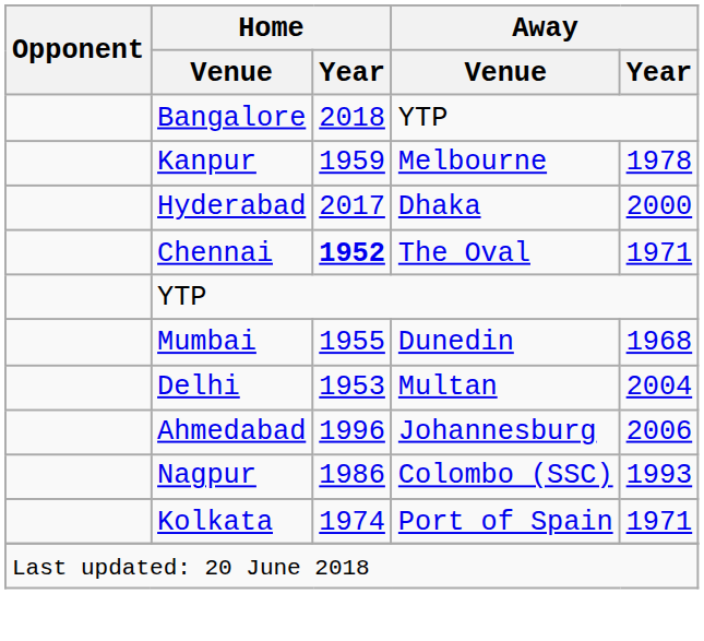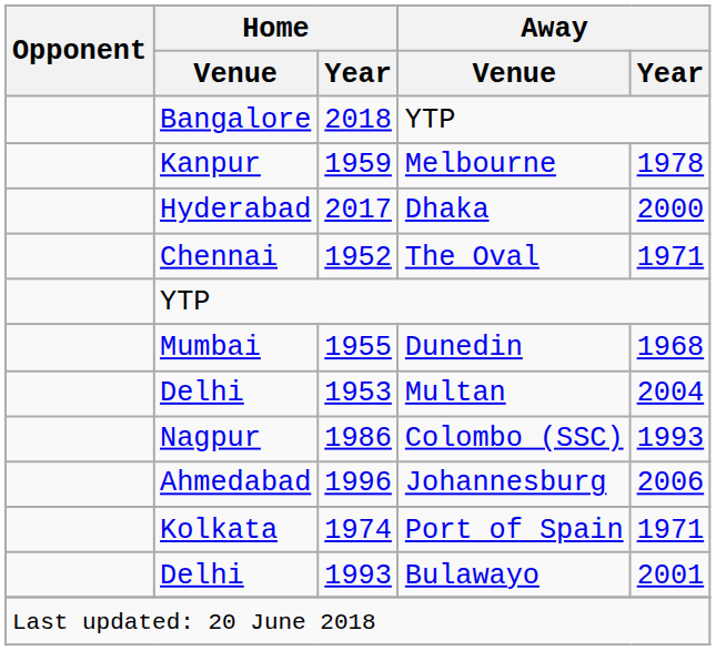 <table class="wikitable sortable">
 <tr>
 <th rowspan="2">Opponent</th>
 <th colspan="2">Home</th>
 <th colspan="2">Away</th>
 </tr>
 <tr>
 <th>Venue</th>
 <th>Year</th>
 <th>Venue</th>
 <th>Year</th>
 </tr>
 <tr>
 <td></td>
 <td><a href='#'>Bangalore</a></td>
 <td><a href='#'>2018</a></td>
 <td colspan=2>YTP</td>
 </tr>
 <tr>
 <td></td>
 <td><a href='#'>Kanpur</a></td>
 <td><a href='#'>1959</a></td>
 <td><a href='#'>Melbourne</a></td>
 <td><a href='#'>1978</a></td>
 </tr>
 <tr>
 <td></td>
 <td><a href='#'>Hyderabad</a></td>
 <td><a href='#'>2017</a></td>
 <td><a href='#'>Dhaka</a></td>
 <td><a href='#'>2000</a></td>
 </tr>
 <tr>
 <td></td>
 <td><a href='#'>Chennai</a></td>
-<td><strong><a href='#'>1952</a></strong></td>
+<td><a href='#'>1952</a></td>
 <td><a href='#'>The Oval</a></td>
 <td><a href='#'>1971</a></td>
 </tr>
 <tr>
 <td></td>
 <td colspan=4>YTP</td>
 </tr>
 <tr>
 <td></td>
 <td><a href='#'>Mumbai</a></td>
 <td><a href='#'>1955</a></td>
 <td><a href='#'>Dunedin</a></td>
 <td><a href='#'>1968</a></td>
 </tr>
 <tr>
 <td></td>
 <td><a href='#'>Delhi</a></td>
 <td><a href='#'>1953</a></td>
 <td><a href='#'>Multan</a></td>
 <td><a href='#'>2004</a></td>
 </tr>
 <tr>
 <td></td>
+<td><a href='#'>Nagpur</a></td>
+<td><a href='#'>1986</a></td>
+<td><a href='#'>Colombo (SSC)</a></td>
+<td><a href='#'>1993</a></td>
+</tr>
+<tr>
+<td></td>
 <td><a href='#'>Ahmedabad</a></td>
 <td><a href='#'>1996</a></td>
 <td><a href='#'>Johannesburg</a></td>
 <td><a href='#'>2006</a></td>
-</tr>
-<tr>
-<td></td>
-<td><a href='#'>Nagpur</a></td>
-<td><a href='#'>1986</a></td>
-<td><a href='#'>Colombo (SSC)</a></td>
-<td><a href='#'>1993</a></td>
 </tr>
 <tr>
 <td></td>
 <td><a href='#'>Kolkata</a></td>
 <td><a href='#'>1974</a></td>
 <td><a href='#'>Port of Spain</a></td>
 <td><a href='#'>1971</a></td>
 </tr>
 <tr>
+<td></td>
+<td><a href='#'>Delhi</a></td>
+<td><a href='#'>1993</a></td>
+<td><a href='#'>Bulawayo</a></td>
+<td><a href='#'>2001</a></td>
+</tr>
+<tr>
 </tr>
 <tr class=sortbottom>
 <td colspan=5><small>Last updated: 20 June 2018</small></td>
 </tr>
 </table>
